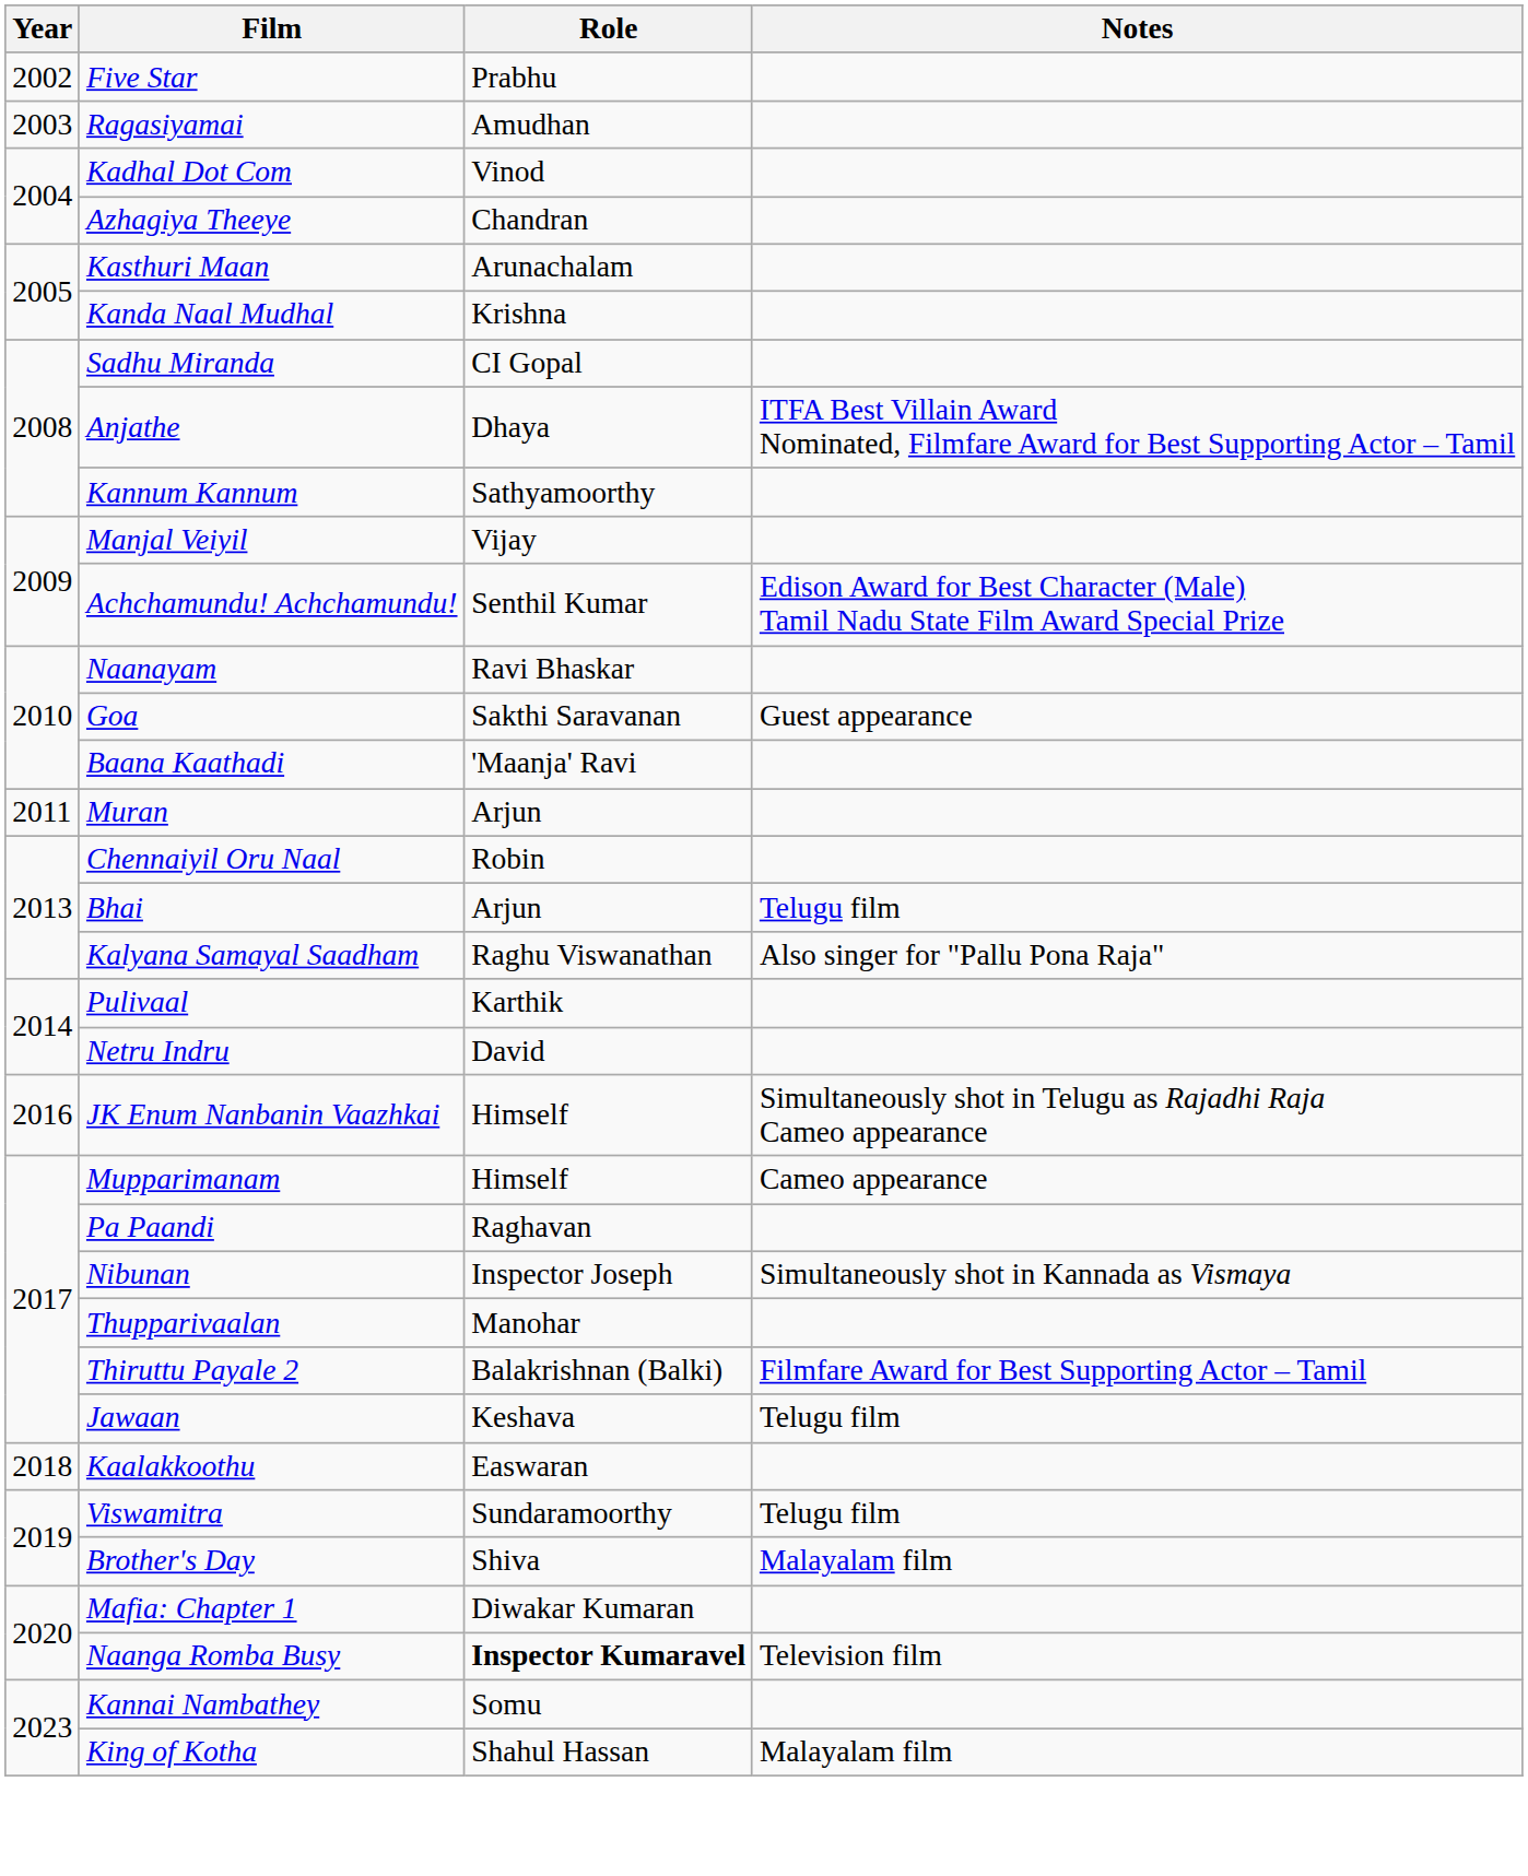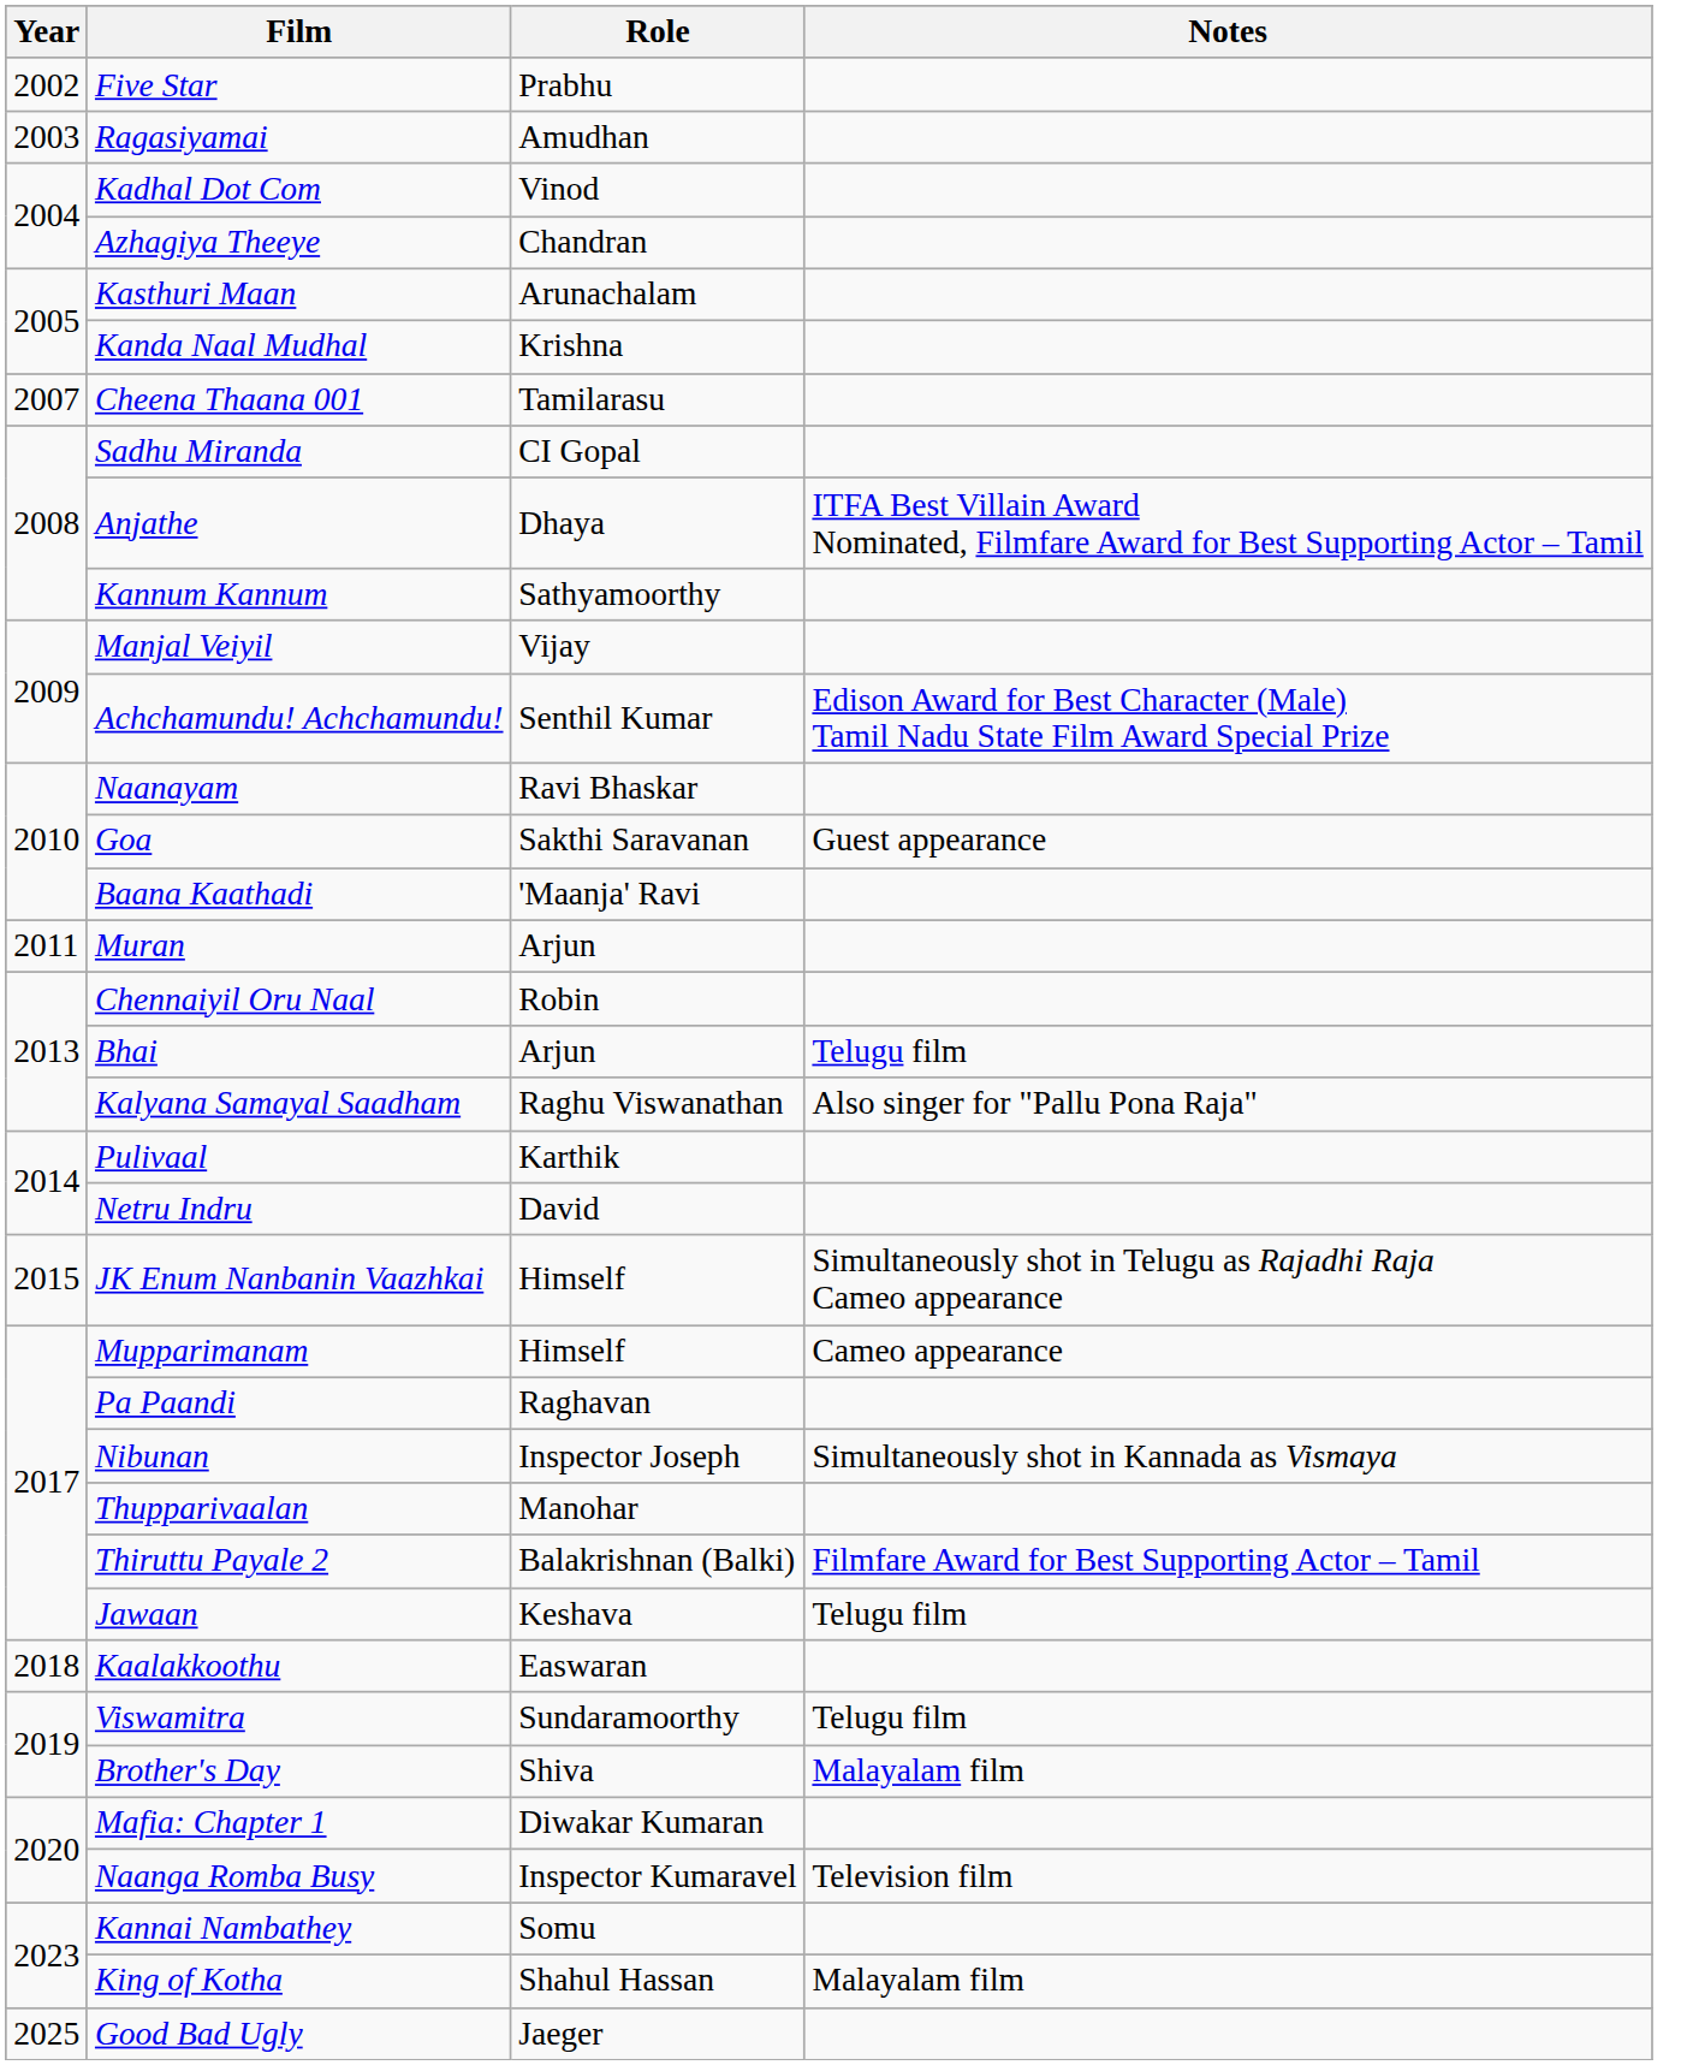 <table class="wikitable sortable">
 <tr>
 <th scope="col">Year</th>
 <th scope="col">Film</th>
 <th scope="col">Role</th>
 <th class="unsortable" scope="col">Notes</th>
 </tr>
 <tr>
 <td>2002</td>
 <td><em><a href='#'>Five Star</a></em></td>
 <td>Prabhu</td>
 <td></td>
 </tr>
 <tr>
 <td>2003</td>
 <td><em><a href='#'>Ragasiyamai</a></em></td>
 <td>Amudhan</td>
 <td></td>
 </tr>
 <tr>
 <td rowspan="2">2004</td>
 <td><em><a href='#'>Kadhal Dot Com</a></em></td>
 <td>Vinod</td>
 <td></td>
 </tr>
 <tr>
 <td><em><a href='#'>Azhagiya Theeye</a></em></td>
 <td>Chandran</td>
 <td></td>
 </tr>
 <tr>
 <td rowspan="2">2005</td>
 <td><em><a href='#'>Kasthuri Maan</a></em></td>
 <td>Arunachalam</td>
 <td></td>
 </tr>
 <tr>
 <td><em><a href='#'>Kanda Naal Mudhal</a></em></td>
 <td>Krishna</td>
+<td></td>
+</tr>
+<tr>
+<td>2007</td>
+<td><em><a href='#'>Cheena Thaana 001</a></em></td>
+<td>Tamilarasu</td>
 <td></td>
 </tr>
 <tr>
 <td rowspan="3">2008</td>
 <td><em><a href='#'>Sadhu Miranda</a></em></td>
 <td>CI Gopal</td>
 <td></td>
 </tr>
 <tr>
 <td><em><a href='#'>Anjathe</a></em></td>
 <td>Dhaya</td>
 <td><a href='#'>ITFA Best Villain Award</a><br>Nominated, <a href='#'>Filmfare Award for Best Supporting Actor – Tamil</a></td>
 </tr>
 <tr>
 <td><em><a href='#'>Kannum Kannum</a></em></td>
 <td>Sathyamoorthy</td>
 <td></td>
 </tr>
 <tr>
 <td rowspan="2">2009</td>
 <td><em><a href='#'>Manjal Veiyil</a></em></td>
 <td>Vijay</td>
 <td></td>
 </tr>
 <tr>
 <td><em><a href='#'>Achchamundu! Achchamundu!</a></em></td>
 <td>Senthil Kumar</td>
 <td><a href='#'>Edison Award for Best Character (Male)</a><br><a href='#'>Tamil Nadu State Film Award Special Prize</a></td>
 </tr>
 <tr>
 <td rowspan="3">2010</td>
 <td><em><a href='#'>Naanayam</a></em></td>
 <td>Ravi Bhaskar</td>
 <td></td>
 </tr>
 <tr>
 <td><em><a href='#'>Goa</a></em></td>
 <td>Sakthi Saravanan</td>
 <td>Guest appearance</td>
 </tr>
 <tr>
 <td><em><a href='#'>Baana Kaathadi</a></em></td>
 <td>'Maanja' Ravi</td>
 <td></td>
 </tr>
 <tr>
 <td>2011</td>
 <td><em><a href='#'>Muran</a></em></td>
 <td>Arjun</td>
 <td></td>
 </tr>
 <tr>
 <td rowspan="3">2013</td>
 <td><em><a href='#'>Chennaiyil Oru Naal</a></em></td>
 <td>Robin</td>
 <td></td>
 </tr>
 <tr>
 <td><em><a href='#'>Bhai</a></em></td>
 <td>Arjun</td>
 <td><a href='#'>Telugu</a> film</td>
 </tr>
 <tr>
 <td><em><a href='#'>Kalyana Samayal Saadham</a></em></td>
 <td>Raghu Viswanathan</td>
 <td>Also singer for "Pallu Pona Raja"</td>
 </tr>
 <tr>
 <td rowspan="2">2014</td>
 <td><em><a href='#'>Pulivaal</a></em></td>
 <td>Karthik</td>
 <td></td>
 </tr>
 <tr>
 <td><em><a href='#'>Netru Indru</a></em></td>
 <td>David</td>
 <td></td>
 </tr>
 <tr>
-<td>2016</td>
+<td>2015</td>
 <td><em><a href='#'>JK Enum Nanbanin Vaazhkai</a></em></td>
 <td>Himself</td>
 <td>Simultaneously shot in Telugu as <em>Rajadhi Raja</em><br>Cameo appearance</td>
 </tr>
 <tr>
 <td rowspan="6">2017</td>
 <td><em><a href='#'>Mupparimanam</a></em></td>
 <td>Himself</td>
 <td>Cameo appearance</td>
 </tr>
 <tr>
 <td><em><a href='#'>Pa Paandi</a></em></td>
 <td>Raghavan</td>
 <td></td>
 </tr>
 <tr>
 <td><em><a href='#'>Nibunan</a></em></td>
 <td>Inspector Joseph</td>
 <td>Simultaneously shot in Kannada as <em>Vismaya</em></td>
 </tr>
 <tr>
 <td><em><a href='#'>Thupparivaalan</a></em></td>
 <td>Manohar</td>
 <td></td>
 </tr>
 <tr>
 <td><em><a href='#'>Thiruttu Payale 2</a></em></td>
 <td>Balakrishnan (Balki)</td>
 <td><a href='#'>Filmfare Award for Best Supporting Actor – Tamil</a></td>
 </tr>
 <tr>
 <td><em><a href='#'>Jawaan</a></em></td>
 <td>Keshava</td>
 <td>Telugu film</td>
 </tr>
 <tr>
 <td>2018</td>
 <td><em><a href='#'>Kaalakkoothu</a></em></td>
 <td>Easwaran</td>
 <td></td>
 </tr>
 <tr>
 <td rowspan="2">2019</td>
 <td><em><a href='#'>Viswamitra</a></em></td>
 <td>Sundaramoorthy</td>
 <td>Telugu film</td>
 </tr>
 <tr>
 <td><em><a href='#'>Brother's Day</a></em></td>
 <td>Shiva</td>
 <td><a href='#'>Malayalam</a> film</td>
 </tr>
 <tr>
 <td rowspan="2">2020</td>
 <td><em><a href='#'>Mafia: Chapter 1</a></em></td>
 <td>Diwakar Kumaran</td>
 <td></td>
 </tr>
 <tr>
 <td><em><a href='#'>Naanga Romba Busy</a></em></td>
-<td><strong>Inspector Kumaravel</strong></td>
+<td>Inspector Kumaravel</td>
 <td>Television film</td>
 </tr>
 <tr>
 <td rowspan="2">2023</td>
 <td><em><a href='#'>Kannai Nambathey</a></em></td>
 <td>Somu</td>
 <td></td>
 </tr>
 <tr>
 <td><em><a href='#'>King of Kotha</a></em></td>
 <td>Shahul Hassan</td>
 <td>Malayalam film</td>
 </tr>
+<tr>
+<td rowspan="1">2025</td>
+<td><em><a href='#'>Good Bad Ugly</a></em></td>
+<td>Jaeger</td>
+<td></td>
+</tr>
 </table>
